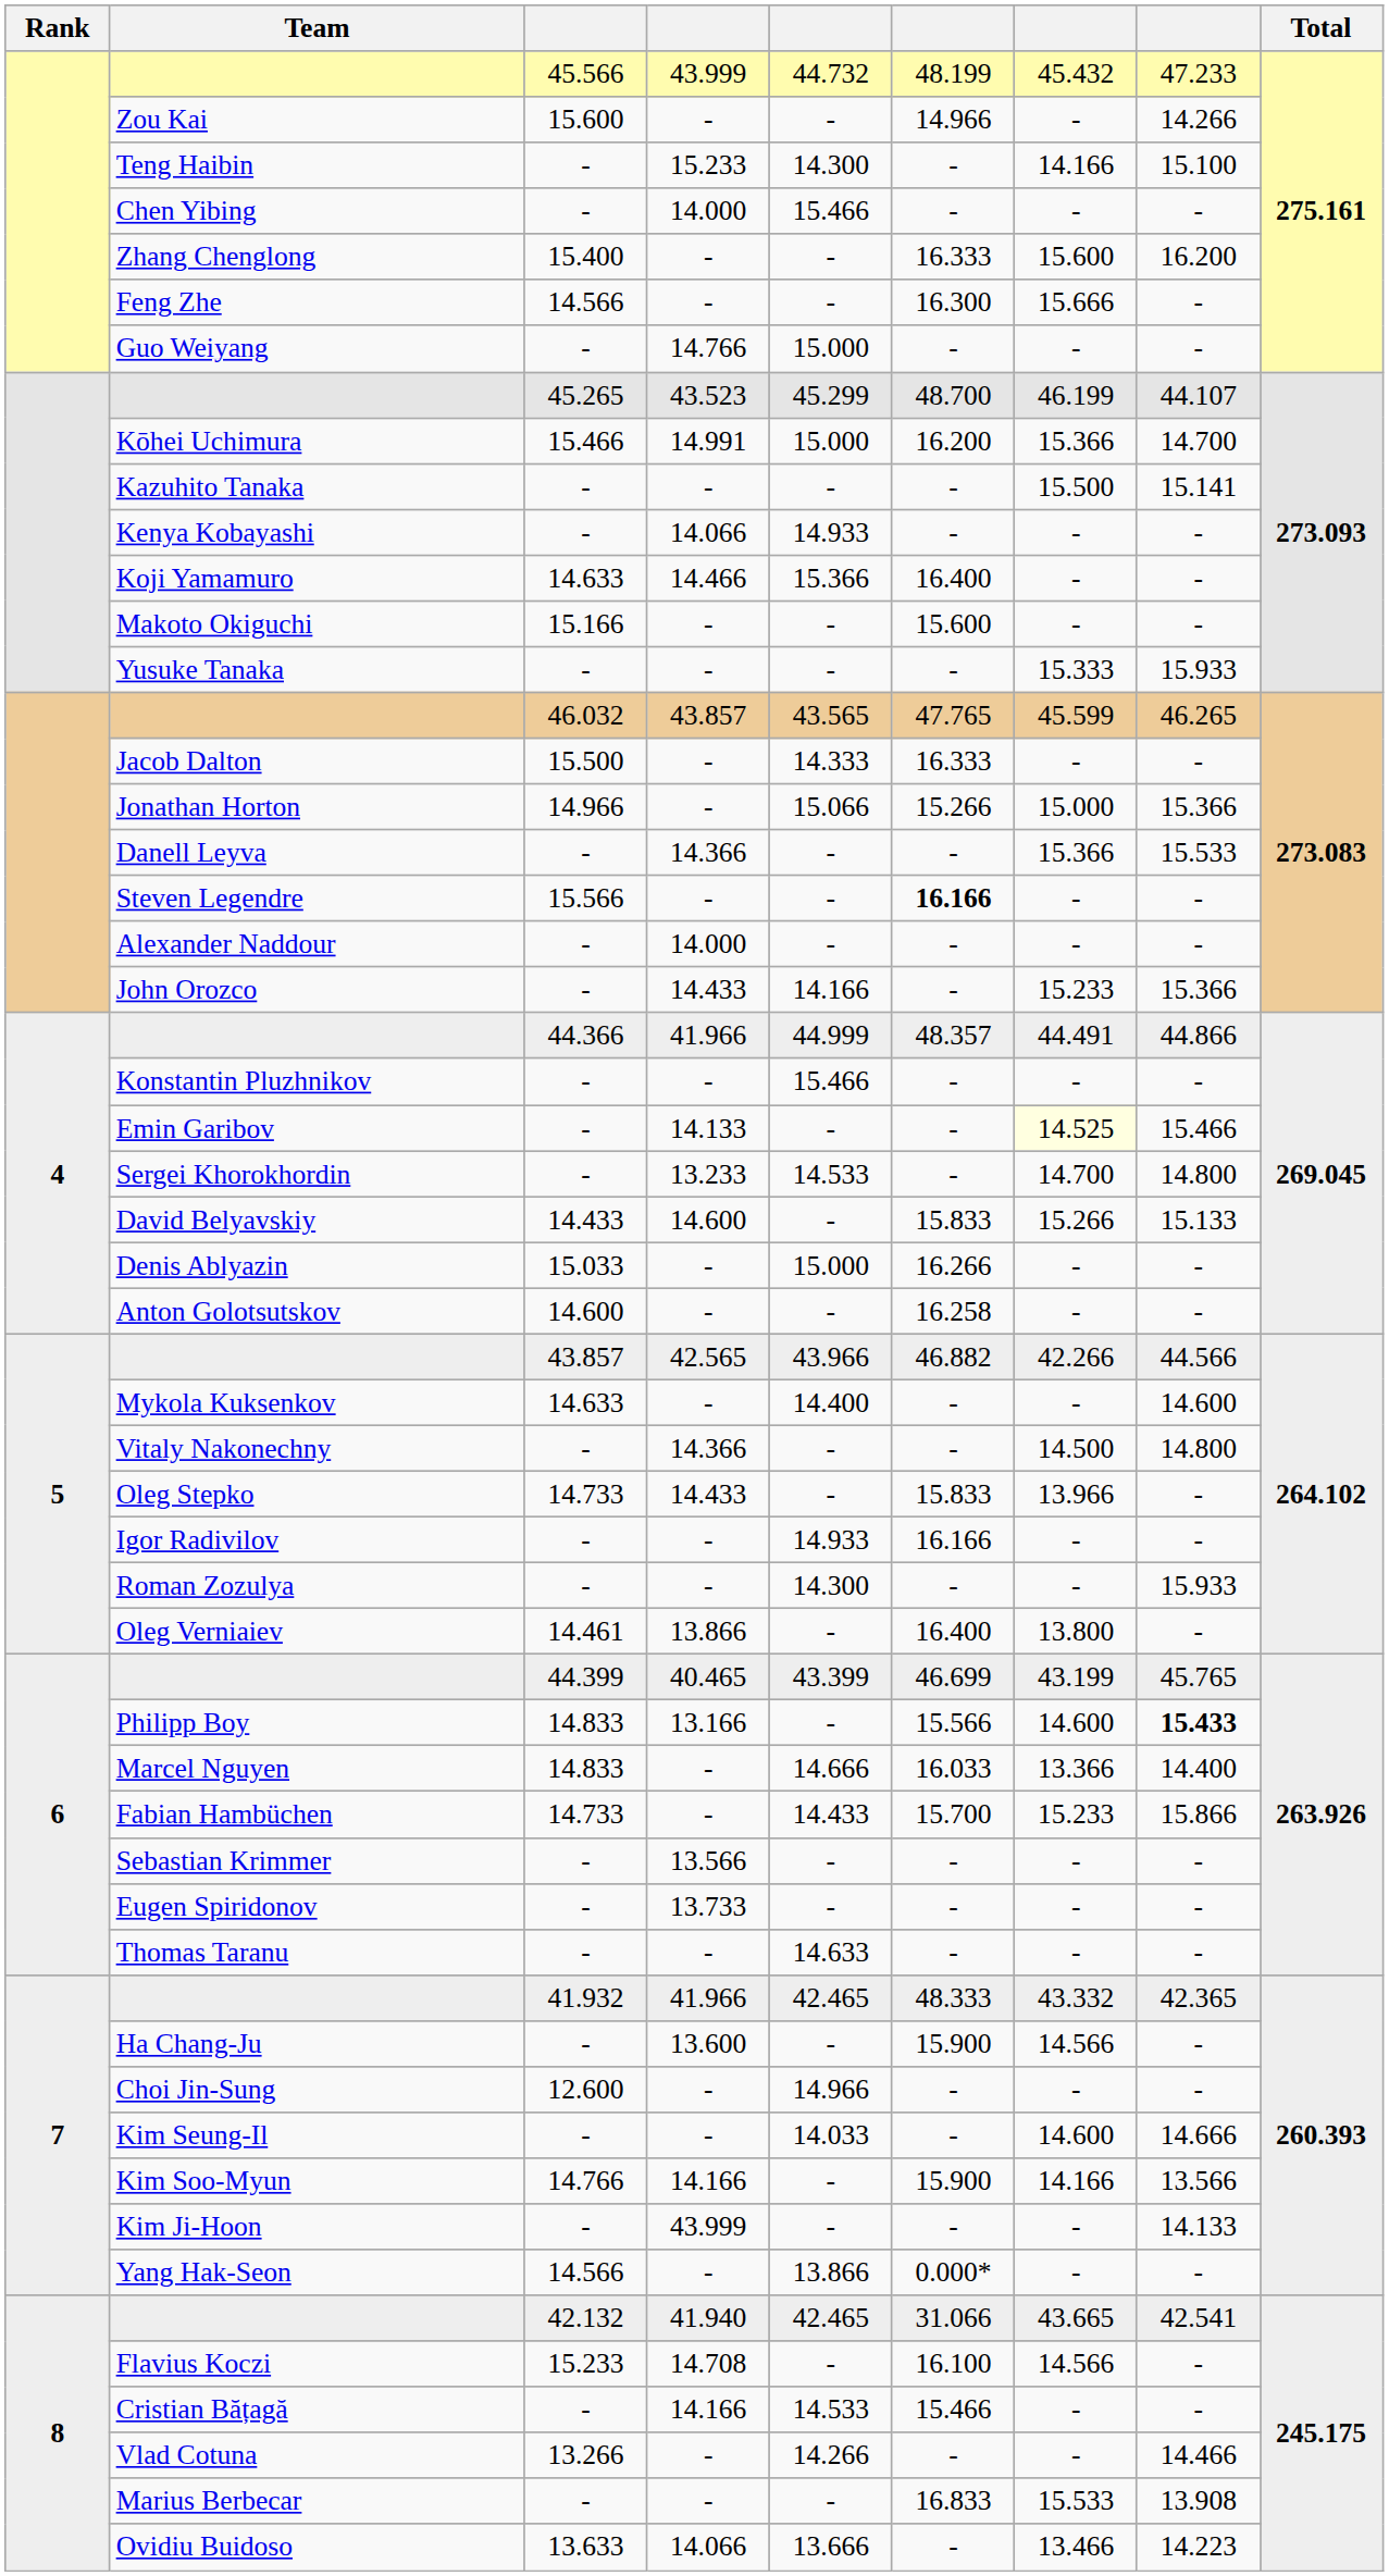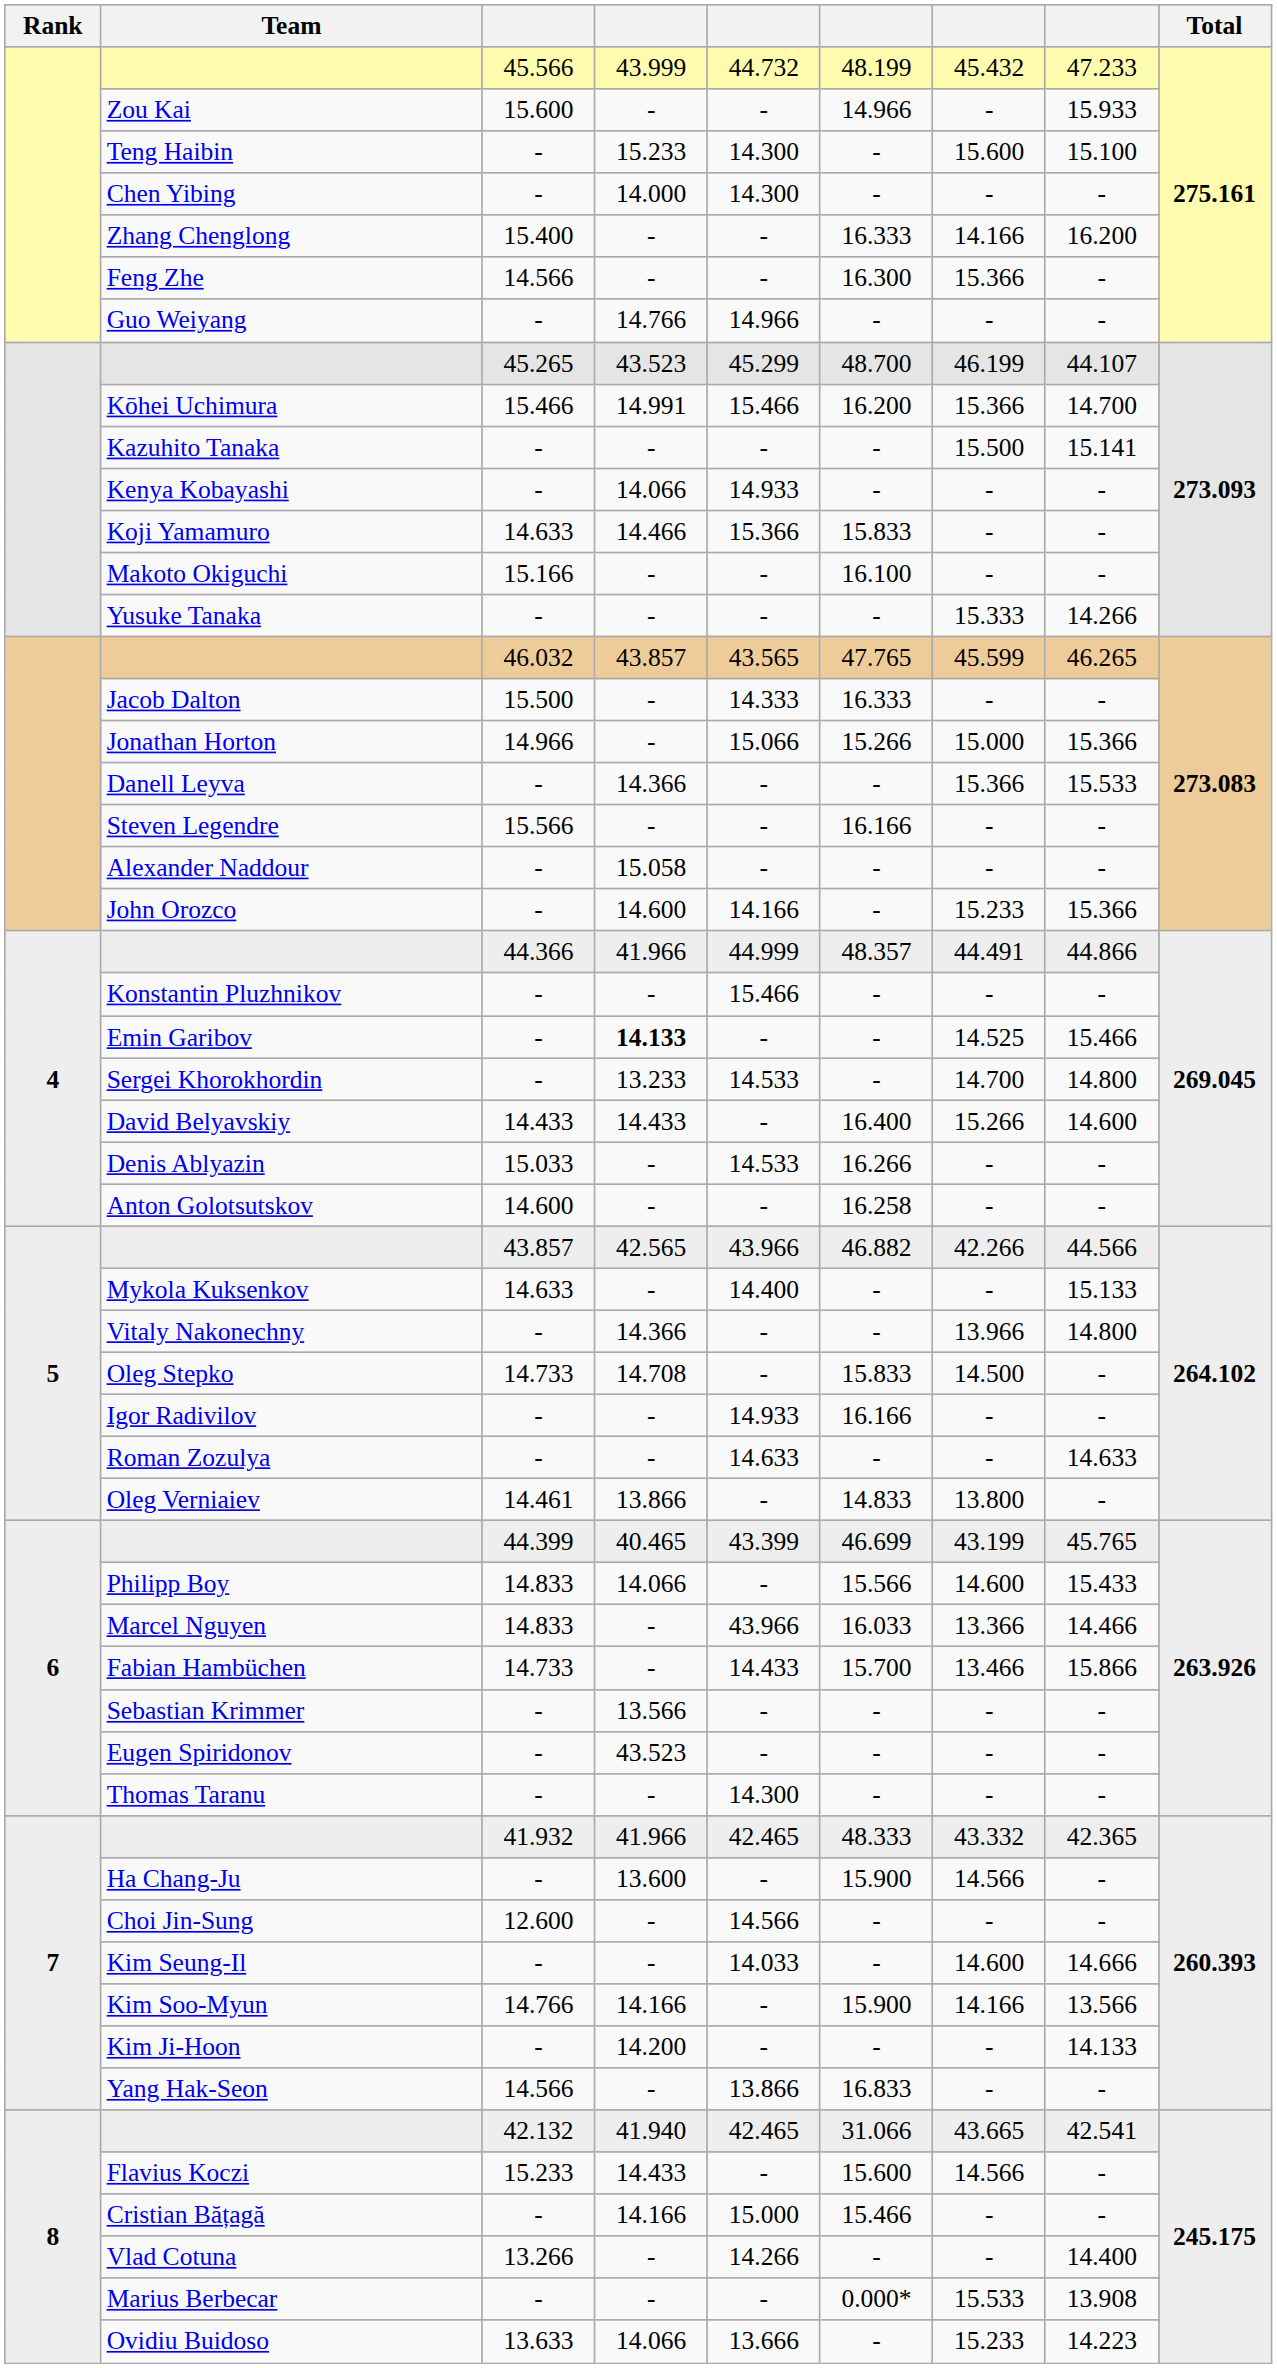 <table class="wikitable" style="text-align:center; font-size:95%">
 <tr>
 <th style="width:50px;">Rank</th>
 <th style="width:220px;">Team</th>
 <th style="width:60px;"></th>
 <th style="width:60px;"></th>
 <th style="width:60px;"></th>
 <th style="width:60px;"></th>
 <th style="width:60px;"></th>
 <th style="width:60px;"></th>
 <th style="width:60px;">Total</th>
 </tr>
 <tr style="background:#fffcaf;">
 <td rowspan=7></td>
 <td style="text-align:left;"><strong></strong></td>
 <td>45.566</td>
 <td>43.999</td>
 <td>44.732</td>
 <td>48.199</td>
 <td>45.432</td>
 <td>47.233</td>
 <td rowspan=7><strong>275.161</strong></td>
 </tr>
 <tr>
 <td style="text-align:left;"><a href='#'>Zou Kai</a></td>
 <td>15.600</td>
 <td>-</td>
 <td>-</td>
 <td>14.966</td>
 <td>-</td>
-<td>14.266</td>
+<td>15.933</td>
 </tr>
 <tr>
 <td style="text-align:left;"><a href='#'>Teng Haibin</a></td>
 <td>-</td>
 <td>15.233</td>
 <td>14.300</td>
 <td>-</td>
-<td>14.166</td>
+<td>15.600</td>
 <td>15.100</td>
 </tr>
 <tr>
 <td style="text-align:left;"><a href='#'>Chen Yibing</a></td>
 <td>-</td>
 <td>14.000</td>
-<td>15.466</td>
+<td>14.300</td>
 <td>-</td>
 <td>-</td>
 <td>-</td>
 </tr>
 <tr>
 <td style="text-align:left;"><a href='#'>Zhang Chenglong</a></td>
 <td>15.400</td>
 <td>-</td>
 <td>-</td>
 <td>16.333</td>
-<td>15.600</td>
+<td>14.166</td>
 <td>16.200</td>
 </tr>
 <tr>
 <td style="text-align:left;"><a href='#'>Feng Zhe</a></td>
 <td>14.566</td>
 <td>-</td>
 <td>-</td>
 <td>16.300</td>
-<td>15.666</td>
+<td>15.366</td>
 <td>-</td>
 </tr>
 <tr>
 <td style="text-align:left;"><a href='#'>Guo Weiyang</a></td>
 <td>-</td>
 <td>14.766</td>
-<td>15.000</td>
+<td>14.966</td>
 <td>-</td>
 <td>-</td>
 <td>-</td>
 </tr>
 <tr style="background:#e5e5e5;">
 <td rowspan=7></td>
 <td style="text-align:left;"><strong></strong></td>
 <td>45.265</td>
 <td>43.523</td>
 <td>45.299</td>
 <td>48.700</td>
 <td>46.199</td>
 <td>44.107</td>
 <td rowspan=7><strong>273.093</strong></td>
 </tr>
 <tr>
 <td style="text-align:left;"><a href='#'>Kōhei Uchimura</a></td>
 <td>15.466</td>
 <td>14.991</td>
-<td>15.000</td>
+<td>15.466</td>
 <td>16.200</td>
 <td>15.366</td>
 <td>14.700</td>
 </tr>
 <tr>
 <td style="text-align:left;"><a href='#'>Kazuhito Tanaka</a></td>
 <td>-</td>
 <td>-</td>
 <td>-</td>
 <td>-</td>
 <td>15.500</td>
 <td>15.141</td>
 </tr>
 <tr>
 <td style="text-align:left;"><a href='#'>Kenya Kobayashi</a></td>
 <td>-</td>
 <td>14.066</td>
 <td>14.933</td>
 <td>-</td>
 <td>-</td>
 <td>-</td>
 </tr>
 <tr>
 <td style="text-align:left;"><a href='#'>Koji Yamamuro</a></td>
 <td>14.633</td>
 <td>14.466</td>
 <td>15.366</td>
-<td>16.400</td>
+<td>15.833</td>
 <td>-</td>
 <td>-</td>
 </tr>
 <tr>
 <td style="text-align:left;"><a href='#'>Makoto Okiguchi</a></td>
 <td>15.166</td>
 <td>-</td>
 <td>-</td>
-<td>15.600</td>
+<td>16.100</td>
 <td>-</td>
 <td>-</td>
 </tr>
 <tr>
 <td style="text-align:left;"><a href='#'>Yusuke Tanaka</a></td>
 <td>-</td>
 <td>-</td>
 <td>-</td>
 <td>-</td>
 <td>15.333</td>
-<td>15.933</td>
+<td>14.266</td>
 </tr>
 <tr style="background:#ec9;">
 <td rowspan=7></td>
 <td style="text-align:left;"><strong></strong></td>
 <td>46.032</td>
 <td>43.857</td>
 <td>43.565</td>
 <td>47.765</td>
 <td>45.599</td>
 <td>46.265</td>
 <td rowspan=7><strong>273.083</strong></td>
 </tr>
 <tr>
 <td style="text-align:left;"><a href='#'>Jacob Dalton</a></td>
 <td>15.500</td>
 <td>-</td>
 <td>14.333</td>
 <td>16.333</td>
 <td>-</td>
 <td>-</td>
 </tr>
 <tr>
 <td style="text-align:left;"><a href='#'>Jonathan Horton</a></td>
 <td>14.966</td>
 <td>-</td>
 <td>15.066</td>
 <td>15.266</td>
 <td>15.000</td>
 <td>15.366</td>
 </tr>
 <tr>
 <td style="text-align:left;"><a href='#'>Danell Leyva</a></td>
 <td>-</td>
 <td>14.366</td>
 <td>-</td>
 <td>-</td>
 <td>15.366</td>
 <td>15.533</td>
 </tr>
 <tr>
 <td style="text-align:left;"><a href='#'>Steven Legendre</a></td>
 <td>15.566</td>
 <td>-</td>
 <td>-</td>
-<td><strong>16.166</strong></td>
+<td>16.166</td>
 <td>-</td>
 <td>-</td>
 </tr>
 <tr>
 <td style="text-align:left;"><a href='#'>Alexander Naddour</a></td>
 <td>-</td>
-<td>14.000</td>
+<td>15.058</td>
 <td>-</td>
 <td>-</td>
 <td>-</td>
 <td>-</td>
 </tr>
 <tr>
 <td style="text-align:left;"><a href='#'>John Orozco</a></td>
 <td>-</td>
-<td>14.433</td>
+<td>14.600</td>
 <td>14.166</td>
 <td>-</td>
 <td>15.233</td>
 <td>15.366</td>
 </tr>
 <tr style="background:#eee;">
 <td rowspan=7><strong>4</strong></td>
 <td style="text-align:left;"><strong></strong></td>
 <td>44.366</td>
 <td>41.966</td>
 <td>44.999</td>
 <td>48.357</td>
 <td>44.491</td>
 <td>44.866</td>
 <td rowspan=7><strong>269.045</strong></td>
 </tr>
 <tr>
 <td style="text-align:left;"><a href='#'>Konstantin Pluzhnikov</a></td>
 <td>-</td>
 <td>-</td>
 <td>15.466</td>
 <td>-</td>
 <td>-</td>
 <td>-</td>
 </tr>
 <tr>
 <td style="text-align:left;"><a href='#'>Emin Garibov</a></td>
 <td>-</td>
-<td>14.133</td>
+<td><strong>14.133</strong></td>
 <td>-</td>
 <td>-</td>
-<td style="background: lightyellow;">14.525</td>
+<td>14.525</td>
 <td>15.466</td>
 </tr>
 <tr>
 <td style="text-align:left;"><a href='#'>Sergei Khorokhordin</a></td>
 <td>-</td>
 <td>13.233</td>
 <td>14.533</td>
 <td>-</td>
 <td>14.700</td>
 <td>14.800</td>
 </tr>
 <tr>
 <td style="text-align:left;"><a href='#'>David Belyavskiy</a></td>
 <td>14.433</td>
+<td>14.433</td>
+<td>-</td>
+<td>16.400</td>
+<td>15.266</td>
 <td>14.600</td>
-<td>-</td>
-<td>15.833</td>
-<td>15.266</td>
-<td>15.133</td>
 </tr>
 <tr>
 <td style="text-align:left;"><a href='#'>Denis Ablyazin</a></td>
 <td>15.033</td>
 <td>-</td>
-<td>15.000</td>
+<td>14.533</td>
 <td>16.266</td>
 <td>-</td>
 <td>-</td>
 </tr>
 <tr>
 <td style="text-align:left;"><a href='#'>Anton Golotsutskov</a></td>
 <td>14.600</td>
 <td>-</td>
 <td>-</td>
 <td>16.258</td>
 <td>-</td>
 <td>-</td>
 </tr>
 <tr style="background:#eee;">
 <td rowspan=7><strong>5</strong></td>
 <td style="text-align:left;"><strong></strong></td>
 <td>43.857</td>
 <td>42.565</td>
 <td>43.966</td>
 <td>46.882</td>
 <td>42.266</td>
 <td>44.566</td>
 <td rowspan=7><strong>264.102</strong></td>
 </tr>
 <tr>
 <td style="text-align:left;"><a href='#'>Mykola Kuksenkov</a></td>
 <td>14.633</td>
 <td>-</td>
 <td>14.400</td>
 <td>-</td>
 <td>-</td>
-<td>14.600</td>
+<td>15.133</td>
 </tr>
 <tr>
 <td style="text-align:left;"><a href='#'>Vitaly Nakonechny</a></td>
 <td>-</td>
 <td>14.366</td>
 <td>-</td>
 <td>-</td>
-<td>14.500</td>
+<td>13.966</td>
 <td>14.800</td>
 </tr>
 <tr>
 <td style="text-align:left;"><a href='#'>Oleg Stepko</a></td>
 <td>14.733</td>
-<td>14.433</td>
+<td>14.708</td>
 <td>-</td>
 <td>15.833</td>
-<td>13.966</td>
+<td>14.500</td>
 <td>-</td>
 </tr>
 <tr>
 <td style="text-align:left;"><a href='#'>Igor Radivilov</a></td>
 <td>-</td>
 <td>-</td>
 <td>14.933</td>
 <td>16.166</td>
 <td>-</td>
 <td>-</td>
 </tr>
 <tr>
 <td style="text-align:left;"><a href='#'>Roman Zozulya</a></td>
 <td>-</td>
 <td>-</td>
-<td>14.300</td>
+<td>14.633</td>
 <td>-</td>
 <td>-</td>
-<td>15.933</td>
+<td>14.633</td>
 </tr>
 <tr>
 <td style="text-align:left;"><a href='#'>Oleg Verniaiev</a></td>
 <td>14.461</td>
 <td>13.866</td>
 <td>-</td>
-<td>16.400</td>
+<td>14.833</td>
 <td>13.800</td>
 <td>-</td>
 </tr>
 <tr style="background:#eee;">
 <td rowspan=7><strong>6</strong></td>
 <td style="text-align:left;"><strong></strong></td>
 <td>44.399</td>
 <td>40.465</td>
 <td>43.399</td>
 <td>46.699</td>
 <td>43.199</td>
 <td>45.765</td>
 <td rowspan=7><strong>263.926</strong></td>
 </tr>
 <tr>
 <td style="text-align:left;"><a href='#'>Philipp Boy</a></td>
 <td>14.833</td>
-<td>13.166</td>
+<td>14.066</td>
 <td>-</td>
 <td>15.566</td>
 <td>14.600</td>
-<td><strong>15.433</strong></td>
+<td>15.433</td>
 </tr>
 <tr>
 <td style="text-align:left;"><a href='#'>Marcel Nguyen</a></td>
 <td>14.833</td>
 <td>-</td>
-<td>14.666</td>
+<td>43.966</td>
 <td>16.033</td>
 <td>13.366</td>
-<td>14.400</td>
+<td>14.466</td>
 </tr>
 <tr>
 <td style="text-align:left;"><a href='#'>Fabian Hambüchen</a></td>
 <td>14.733</td>
 <td>-</td>
 <td>14.433</td>
 <td>15.700</td>
-<td>15.233</td>
+<td>13.466</td>
 <td>15.866</td>
 </tr>
 <tr>
 <td style="text-align:left;"><a href='#'>Sebastian Krimmer</a></td>
 <td>-</td>
 <td>13.566</td>
 <td>-</td>
 <td>-</td>
 <td>-</td>
 <td>-</td>
 </tr>
 <tr>
 <td style="text-align:left;"><a href='#'>Eugen Spiridonov</a></td>
 <td>-</td>
-<td>13.733</td>
+<td>43.523</td>
 <td>-</td>
 <td>-</td>
 <td>-</td>
 <td>-</td>
 </tr>
 <tr>
 <td style="text-align:left;"><a href='#'>Thomas Taranu</a></td>
 <td>-</td>
 <td>-</td>
-<td>14.633</td>
+<td>14.300</td>
 <td>-</td>
 <td>-</td>
 <td>-</td>
 </tr>
 <tr style="background:#eee;">
 <td rowspan=7><strong>7</strong></td>
 <td style="text-align:left;"><strong></strong></td>
 <td>41.932</td>
 <td>41.966</td>
 <td>42.465</td>
 <td>48.333</td>
 <td>43.332</td>
 <td>42.365</td>
 <td rowspan=7><strong>260.393</strong></td>
 </tr>
 <tr>
 <td style="text-align:left;"><a href='#'>Ha Chang-Ju</a></td>
 <td>-</td>
 <td>13.600</td>
 <td>-</td>
 <td>15.900</td>
 <td>14.566</td>
 <td>-</td>
 </tr>
 <tr>
 <td style="text-align:left;"><a href='#'>Choi Jin-Sung</a></td>
 <td>12.600</td>
 <td>-</td>
-<td>14.966</td>
+<td>14.566</td>
 <td>-</td>
 <td>-</td>
 <td>-</td>
 </tr>
 <tr>
 <td style="text-align:left;"><a href='#'>Kim Seung-Il</a></td>
 <td>-</td>
 <td>-</td>
 <td>14.033</td>
 <td>-</td>
 <td>14.600</td>
 <td>14.666</td>
 </tr>
 <tr>
 <td style="text-align:left;"><a href='#'>Kim Soo-Myun</a></td>
 <td>14.766</td>
 <td>14.166</td>
 <td>-</td>
 <td>15.900</td>
 <td>14.166</td>
 <td>13.566</td>
 </tr>
 <tr>
 <td style="text-align:left;"><a href='#'>Kim Ji-Hoon</a></td>
 <td>-</td>
-<td>43.999</td>
+<td>14.200</td>
 <td>-</td>
 <td>-</td>
 <td>-</td>
 <td>14.133</td>
 </tr>
 <tr>
 <td style="text-align:left;"><a href='#'>Yang Hak-Seon</a></td>
 <td>14.566</td>
 <td>-</td>
 <td>13.866</td>
-<td>0.000*</td>
+<td>16.833</td>
 <td>-</td>
 <td>-</td>
 </tr>
 <tr style="background:#eee;">
 <td rowspan=6><strong>8</strong></td>
 <td style="text-align:left;"><strong></strong></td>
 <td>42.132</td>
 <td>41.940</td>
 <td>42.465</td>
 <td>31.066</td>
 <td>43.665</td>
 <td>42.541</td>
 <td rowspan=6><strong>245.175</strong></td>
 </tr>
 <tr>
 <td style="text-align:left;"><a href='#'>Flavius Koczi</a></td>
 <td>15.233</td>
-<td>14.708</td>
+<td>14.433</td>
 <td>-</td>
-<td>16.100</td>
+<td>15.600</td>
 <td>14.566</td>
 <td>-</td>
 </tr>
 <tr>
 <td style="text-align:left;"><a href='#'>Cristian Bățagă</a></td>
 <td>-</td>
 <td>14.166</td>
-<td>14.533</td>
+<td>15.000</td>
 <td>15.466</td>
 <td>-</td>
 <td>-</td>
 </tr>
 <tr>
 <td style="text-align:left;"><a href='#'>Vlad Cotuna</a></td>
 <td>13.266</td>
 <td>-</td>
 <td>14.266</td>
 <td>-</td>
 <td>-</td>
-<td>14.466</td>
+<td>14.400</td>
 </tr>
 <tr>
 <td style="text-align:left;"><a href='#'>Marius Berbecar</a></td>
 <td>-</td>
 <td>-</td>
 <td>-</td>
-<td>16.833</td>
+<td>0.000*</td>
 <td>15.533</td>
 <td>13.908</td>
 </tr>
 <tr>
 <td style="text-align:left;"><a href='#'>Ovidiu Buidoso</a></td>
 <td>13.633</td>
 <td>14.066</td>
 <td>13.666</td>
 <td>-</td>
-<td>13.466</td>
+<td>15.233</td>
 <td>14.223</td>
 </tr>
 </table>
